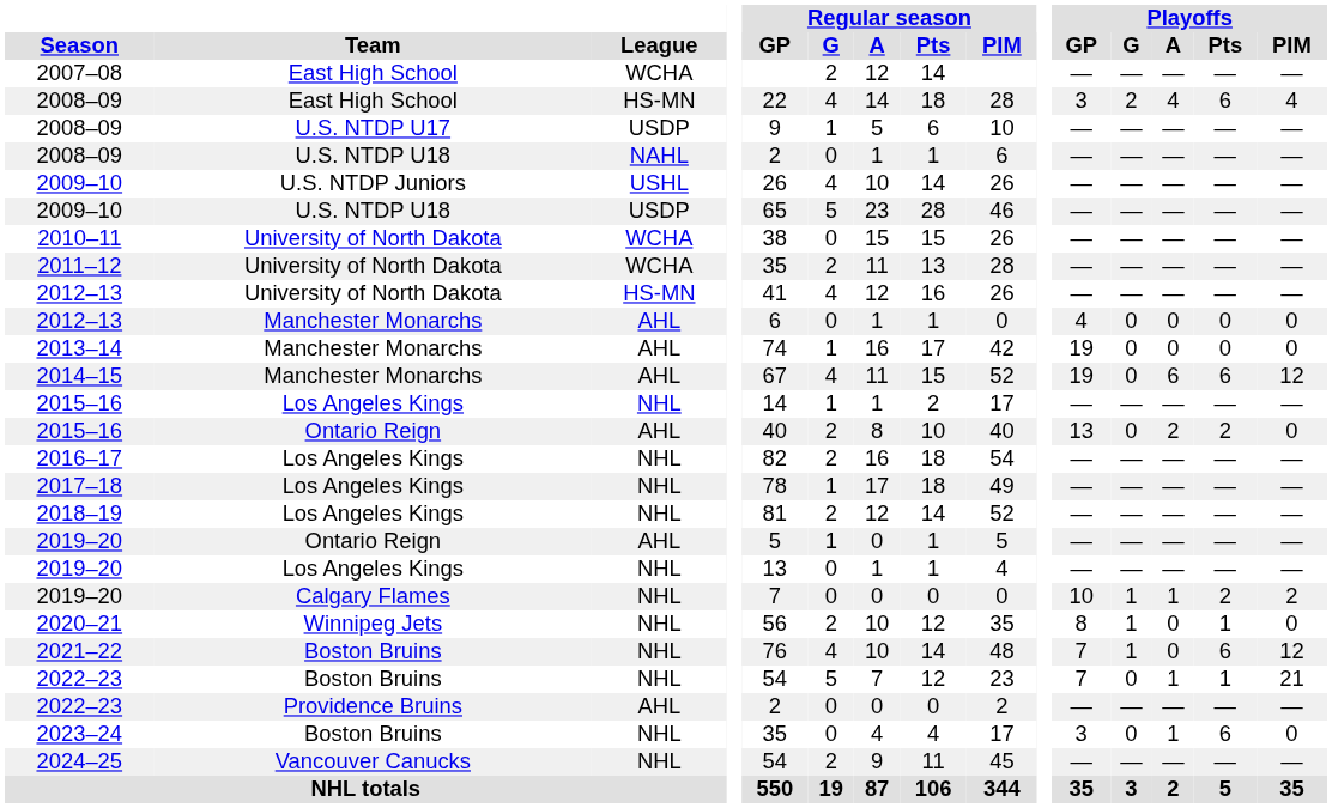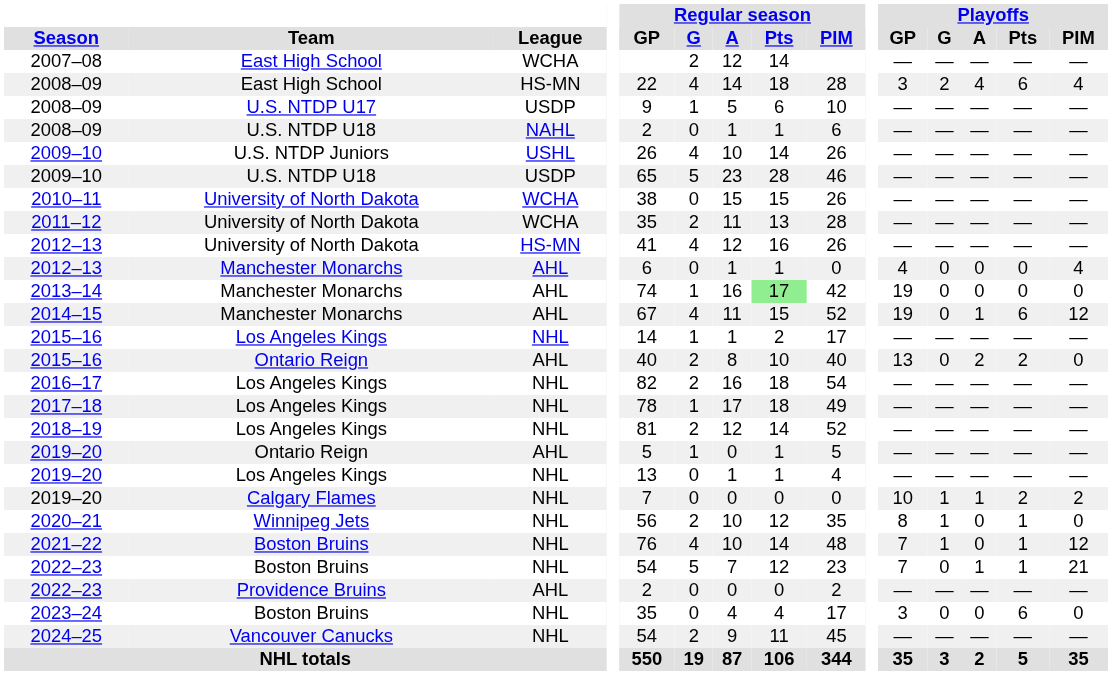 <table border="0" cellpadding="1" cellspacing="0" style="text-align:center; width:60em;">
 <tr style="background:#e0e0e0;">
 <th colspan="3" bgcolor="#ffffff"> </th>
 <th rowspan="99" bgcolor="#ffffff"> </th>
 <th colspan="5"><a href='#'>Regular season</a></th>
 <th rowspan="99" bgcolor="#ffffff"> </th>
 <th colspan="5"><a href='#'>Playoffs</a></th>
 </tr>
 <tr style="background:#e0e0e0;">
 <th><a href='#'>Season</a></th>
 <th>Team</th>
 <th>League</th>
 <th>GP</th>
 <th><a href='#'>G</a></th>
 <th><a href='#'>A</a></th>
 <th><a href='#'>Pts</a></th>
 <th><a href='#'>PIM</a></th>
 <th>GP</th>
 <th>G</th>
 <th>A</th>
 <th>Pts</th>
 <th>PIM</th>
 </tr>
 <tr>
 <td>2007–08</td>
 <td><a href='#'>East High School</a></td>
 <td Western Collegiate Hockey Association>WCHA</td>
 <td></td>
 <td>2</td>
 <td>12</td>
 <td>14</td>
 <td></td>
 <td>—</td>
 <td>—</td>
 <td>—</td>
 <td>—</td>
 <td>—</td>
 </tr>
 <tr style="background:#f0f0f0;">
 <td>2008–09</td>
 <td>East High School</td>
 <td>HS-MN</td>
 <td>22</td>
 <td>4</td>
 <td>14</td>
 <td>18</td>
 <td>28</td>
 <td>3</td>
 <td>2</td>
 <td>4</td>
 <td>6</td>
 <td>4</td>
 </tr>
 <tr>
 <td>2008–09</td>
 <td><a href='#'>U.S. NTDP U17</a></td>
 <td>USDP</td>
 <td>9</td>
 <td>1</td>
 <td>5</td>
 <td>6</td>
 <td>10</td>
 <td>—</td>
 <td>—</td>
 <td>—</td>
 <td>—</td>
 <td>—</td>
 </tr>
 <tr style="background:#f0f0f0;">
 <td>2008–09</td>
 <td>U.S. NTDP U18</td>
 <td><a href='#'>NAHL</a></td>
 <td>2</td>
 <td>0</td>
 <td>1</td>
 <td>1</td>
 <td>6</td>
 <td>—</td>
 <td>—</td>
 <td>—</td>
 <td>—</td>
 <td>—</td>
 </tr>
 <tr>
 <td><a href='#'>2009–10</a></td>
 <td>U.S. NTDP Juniors</td>
 <td><a href='#'>USHL</a></td>
 <td>26</td>
 <td>4</td>
 <td>10</td>
 <td>14</td>
 <td>26</td>
 <td>—</td>
 <td>—</td>
 <td>—</td>
 <td>—</td>
 <td>—</td>
 </tr>
 <tr style="background:#f0f0f0;">
 <td>2009–10</td>
 <td>U.S. NTDP U18</td>
 <td>USDP</td>
 <td>65</td>
 <td>5</td>
 <td>23</td>
 <td>28</td>
 <td>46</td>
 <td>—</td>
 <td>—</td>
 <td>—</td>
 <td>—</td>
 <td>—</td>
 </tr>
 <tr>
 <td><a href='#'>2010–11</a></td>
 <td><a href='#'>University of North Dakota</a></td>
 <td><a href='#'>WCHA</a></td>
 <td>38</td>
 <td>0</td>
 <td>15</td>
 <td>15</td>
 <td>26</td>
 <td>—</td>
 <td>—</td>
 <td>—</td>
 <td>—</td>
 <td>—</td>
 </tr>
 <tr style="background:#f0f0f0;">
 <td><a href='#'>2011–12</a></td>
 <td>University of North Dakota</td>
 <td Western Collegiate Hockey Association>WCHA</td>
 <td>35</td>
 <td>2</td>
 <td>11</td>
 <td>13</td>
 <td>28</td>
 <td>—</td>
 <td>—</td>
 <td>—</td>
 <td>—</td>
 <td>—</td>
 </tr>
 <tr>
 <td><a href='#'>2012–13</a></td>
 <td>University of North Dakota</td>
 <td><a href='#'>HS-MN</a></td>
 <td>41</td>
 <td>4</td>
 <td>12</td>
 <td>16</td>
 <td>26</td>
 <td>—</td>
 <td>—</td>
 <td>—</td>
 <td>—</td>
 <td>—</td>
 </tr>
 <tr style="background:#f0f0f0;">
 <td><a href='#'>2012–13</a></td>
 <td><a href='#'>Manchester Monarchs</a></td>
 <td><a href='#'>AHL</a></td>
 <td>6</td>
 <td>0</td>
 <td>1</td>
 <td>1</td>
 <td>0</td>
 <td>4</td>
 <td>0</td>
 <td>0</td>
 <td>0</td>
-<td>0</td>
+<td>4</td>
 </tr>
 <tr>
 <td><a href='#'>2013–14</a></td>
 <td>Manchester Monarchs</td>
 <td>AHL</td>
 <td>74</td>
 <td>1</td>
 <td>16</td>
-<td>17</td>
+<td style="background: lightgreen;">17</td>
 <td>42</td>
 <td>19</td>
 <td>0</td>
 <td>0</td>
 <td>0</td>
 <td>0</td>
 </tr>
 <tr style="background:#f0f0f0;">
 <td><a href='#'>2014–15</a></td>
 <td>Manchester Monarchs</td>
 <td>AHL</td>
 <td>67</td>
 <td>4</td>
 <td>11</td>
 <td>15</td>
 <td>52</td>
 <td>19</td>
 <td>0</td>
-<td>6</td>
+<td>1</td>
 <td>6</td>
 <td>12</td>
 </tr>
 <tr>
 <td><a href='#'>2015–16</a></td>
 <td><a href='#'>Los Angeles Kings</a></td>
 <td><a href='#'>NHL</a></td>
 <td>14</td>
 <td>1</td>
 <td>1</td>
 <td>2</td>
 <td>17</td>
 <td>—</td>
 <td>—</td>
 <td>—</td>
 <td>—</td>
 <td>—</td>
 </tr>
 <tr style="background:#f0f0f0;">
 <td><a href='#'>2015–16</a></td>
 <td><a href='#'>Ontario Reign</a></td>
 <td>AHL</td>
 <td>40</td>
 <td>2</td>
 <td>8</td>
 <td>10</td>
 <td>40</td>
 <td>13</td>
 <td>0</td>
 <td>2</td>
 <td>2</td>
 <td>0</td>
 </tr>
 <tr>
 <td><a href='#'>2016–17</a></td>
 <td>Los Angeles Kings</td>
 <td>NHL</td>
 <td>82</td>
 <td>2</td>
 <td>16</td>
 <td>18</td>
 <td>54</td>
 <td>—</td>
 <td>—</td>
 <td>—</td>
 <td>—</td>
 <td>—</td>
 </tr>
 <tr style="background:#f0f0f0;">
 <td><a href='#'>2017–18</a></td>
 <td>Los Angeles Kings</td>
 <td>NHL</td>
 <td>78</td>
 <td>1</td>
 <td>17</td>
 <td>18</td>
 <td>49</td>
 <td>—</td>
 <td>—</td>
 <td>—</td>
 <td>—</td>
 <td>—</td>
 </tr>
 <tr>
 <td><a href='#'>2018–19</a></td>
 <td>Los Angeles Kings</td>
 <td>NHL</td>
 <td>81</td>
 <td>2</td>
 <td>12</td>
 <td>14</td>
 <td>52</td>
 <td>—</td>
 <td>—</td>
 <td>—</td>
 <td>—</td>
 <td>—</td>
 </tr>
 <tr style="background:#f0f0f0;">
 <td><a href='#'>2019–20</a></td>
 <td>Ontario Reign</td>
 <td>AHL</td>
 <td>5</td>
 <td>1</td>
 <td>0</td>
 <td>1</td>
 <td>5</td>
 <td>—</td>
 <td>—</td>
 <td>—</td>
 <td>—</td>
 <td>—</td>
 </tr>
 <tr>
 <td><a href='#'>2019–20</a></td>
 <td>Los Angeles Kings</td>
 <td>NHL</td>
 <td>13</td>
 <td>0</td>
 <td>1</td>
 <td>1</td>
 <td>4</td>
 <td>—</td>
 <td>—</td>
 <td>—</td>
 <td>—</td>
 <td>—</td>
 </tr>
 <tr style="background:#f0f0f0;">
 <td>2019–20</td>
 <td><a href='#'>Calgary Flames</a></td>
 <td>NHL</td>
 <td>7</td>
 <td>0</td>
 <td>0</td>
 <td>0</td>
 <td>0</td>
 <td>10</td>
 <td>1</td>
 <td>1</td>
 <td>2</td>
 <td>2</td>
 </tr>
 <tr>
 <td><a href='#'>2020–21</a></td>
 <td><a href='#'>Winnipeg Jets</a></td>
 <td>NHL</td>
 <td>56</td>
 <td>2</td>
 <td>10</td>
 <td>12</td>
 <td>35</td>
 <td>8</td>
 <td>1</td>
 <td>0</td>
 <td>1</td>
 <td>0</td>
 </tr>
 <tr style="background:#f0f0f0;">
 <td><a href='#'>2021–22</a></td>
 <td><a href='#'>Boston Bruins</a></td>
 <td>NHL</td>
 <td>76</td>
 <td>4</td>
 <td>10</td>
 <td>14</td>
 <td>48</td>
 <td>7</td>
 <td>1</td>
 <td>0</td>
-<td>6</td>
+<td>1</td>
 <td>12</td>
 </tr>
 <tr>
 <td><a href='#'>2022–23</a></td>
 <td>Boston Bruins</td>
 <td>NHL</td>
 <td>54</td>
 <td>5</td>
 <td>7</td>
 <td>12</td>
 <td>23</td>
 <td>7</td>
 <td>0</td>
 <td>1</td>
 <td>1</td>
 <td>21</td>
 </tr>
 <tr style="background:#f0f0f0;">
 <td><a href='#'>2022–23</a></td>
 <td><a href='#'>Providence Bruins</a></td>
 <td>AHL</td>
 <td>2</td>
 <td>0</td>
 <td>0</td>
 <td>0</td>
 <td>2</td>
 <td>—</td>
 <td>—</td>
 <td>—</td>
 <td>—</td>
 <td>—</td>
 </tr>
 <tr>
 <td><a href='#'>2023–24</a></td>
 <td>Boston Bruins</td>
 <td>NHL</td>
 <td>35</td>
 <td>0</td>
 <td>4</td>
 <td>4</td>
 <td>17</td>
 <td>3</td>
 <td>0</td>
-<td>1</td>
+<td>0</td>
 <td>6</td>
 <td>0</td>
 </tr>
 <tr style="background:#f0f0f0;">
 <td><a href='#'>2024–25</a></td>
 <td><a href='#'>Vancouver Canucks</a></td>
 <td>NHL</td>
 <td>54</td>
 <td>2</td>
 <td>9</td>
 <td>11</td>
 <td>45</td>
 <td>—</td>
 <td>—</td>
 <td>—</td>
 <td>—</td>
 <td>—</td>
 </tr>
 <tr bgcolor="#e0e0e0">
 <th colspan="3">NHL totals</th>
 <th>550</th>
 <th>19</th>
 <th>87</th>
 <th>106</th>
 <th>344</th>
 <th>35</th>
 <th>3</th>
 <th>2</th>
 <th>5</th>
 <th>35</th>
 </tr>
 </table>
